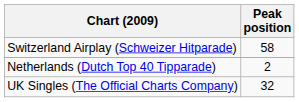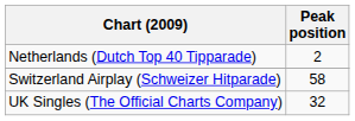 <table class="wikitable sortable">
 <tr>
 <th align="left">Chart (2009)</th>
 <th align="left">Peak<br>position</th>
 </tr>
 <tr>
-<td align="left">Switzerland Airplay (<a href='#'>Schweizer Hitparade</a>)</td>
-<td align="center">58</td>
+<td>Netherlands (<a href='#'>Dutch Top 40 Tipparade</a>)</td>
+<td align="center">2</td>
 </tr>
 <tr>
 </tr>
 <tr>
-<td>Netherlands (<a href='#'>Dutch Top 40 Tipparade</a>)</td>
-<td align="center">2</td>
+<td align="left">Switzerland Airplay (<a href='#'>Schweizer Hitparade</a>)</td>
+<td align="center">58</td>
 </tr>
 <tr>
 <td align="left">UK Singles (<a href='#'>The Official Charts Company</a>)</td>
 <td align="center">32</td>
 </tr>
 </table>
